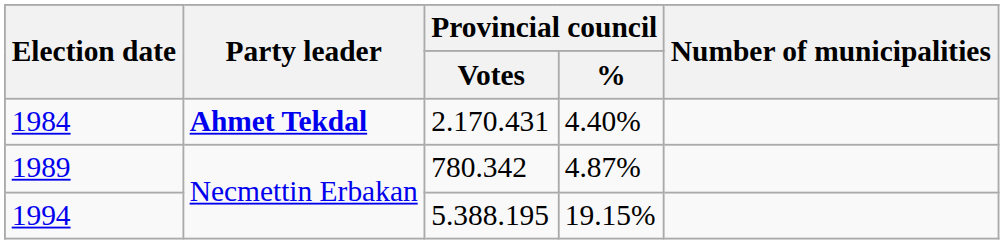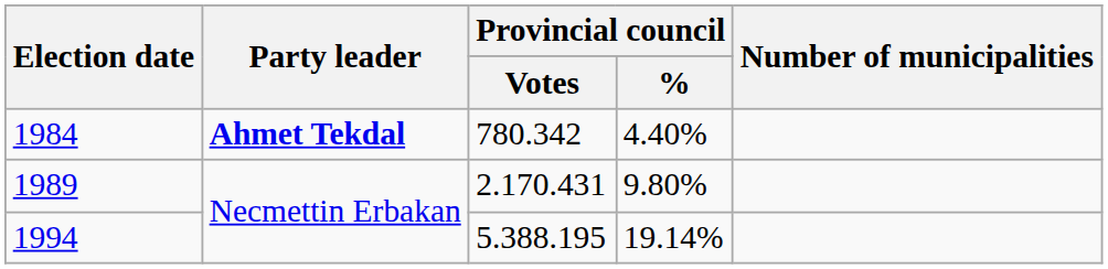 <table class="wikitable">
 <tr>
 <th rowspan="2">Election date</th>
 <th rowspan="2">Party leader</th>
 <th colspan="2">Provincial council</th>
 <th rowspan="2"><strong>Number of municipalities</strong></th>
 </tr>
 <tr>
 <th>Votes</th>
 <th>%</th>
 </tr>
 <tr>
 <td><a href='#'>1984</a></td>
 <td><strong><a href='#'>Ahmet Tekdal</a></strong></td>
-<td>2.170.431</td>
+<td>780.342</td>
 <td>4.40%</td>
 <td></td>
 </tr>
 <tr>
 <td><a href='#'>1989</a></td>
 <td rowspan="2"><a href='#'>Necmettin Erbakan</a></td>
-<td>780.342</td>
-<td>4.87%</td>
+<td>2.170.431</td>
+<td>9.80%</td>
 <td></td>
 </tr>
 <tr>
 <td><a href='#'>1994</a></td>
 <td>5.388.195</td>
-<td>19.15%</td>
+<td>19.14%</td>
 <td></td>
 </tr>
 </table>
